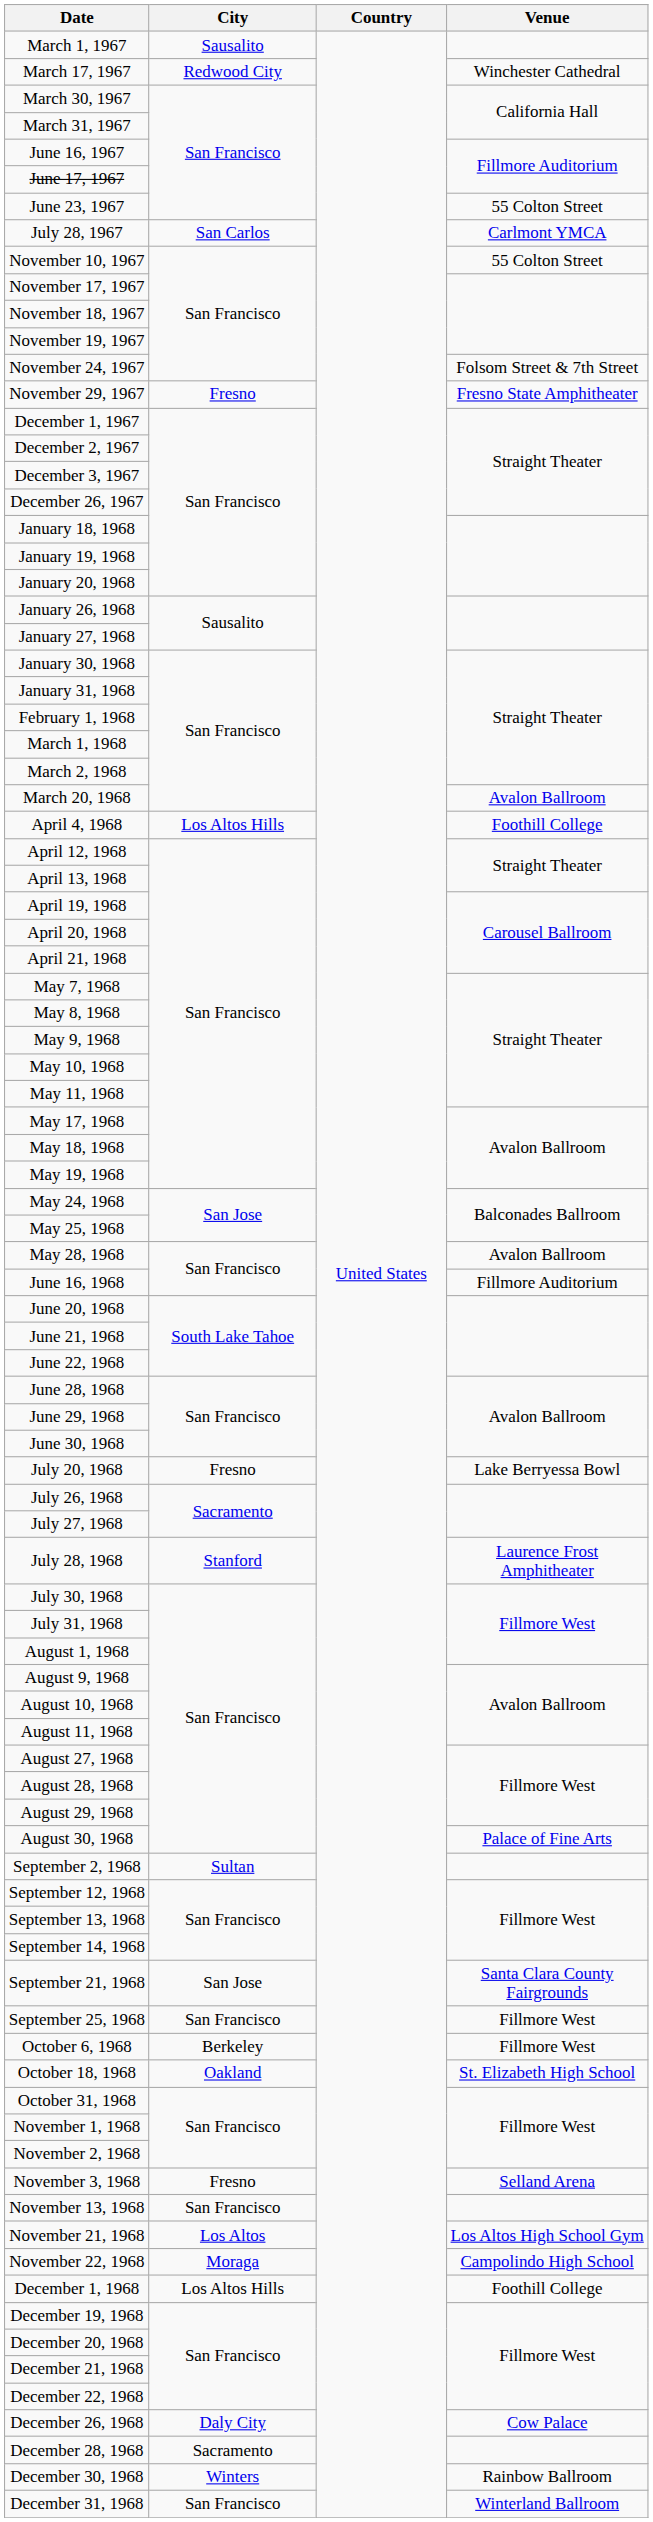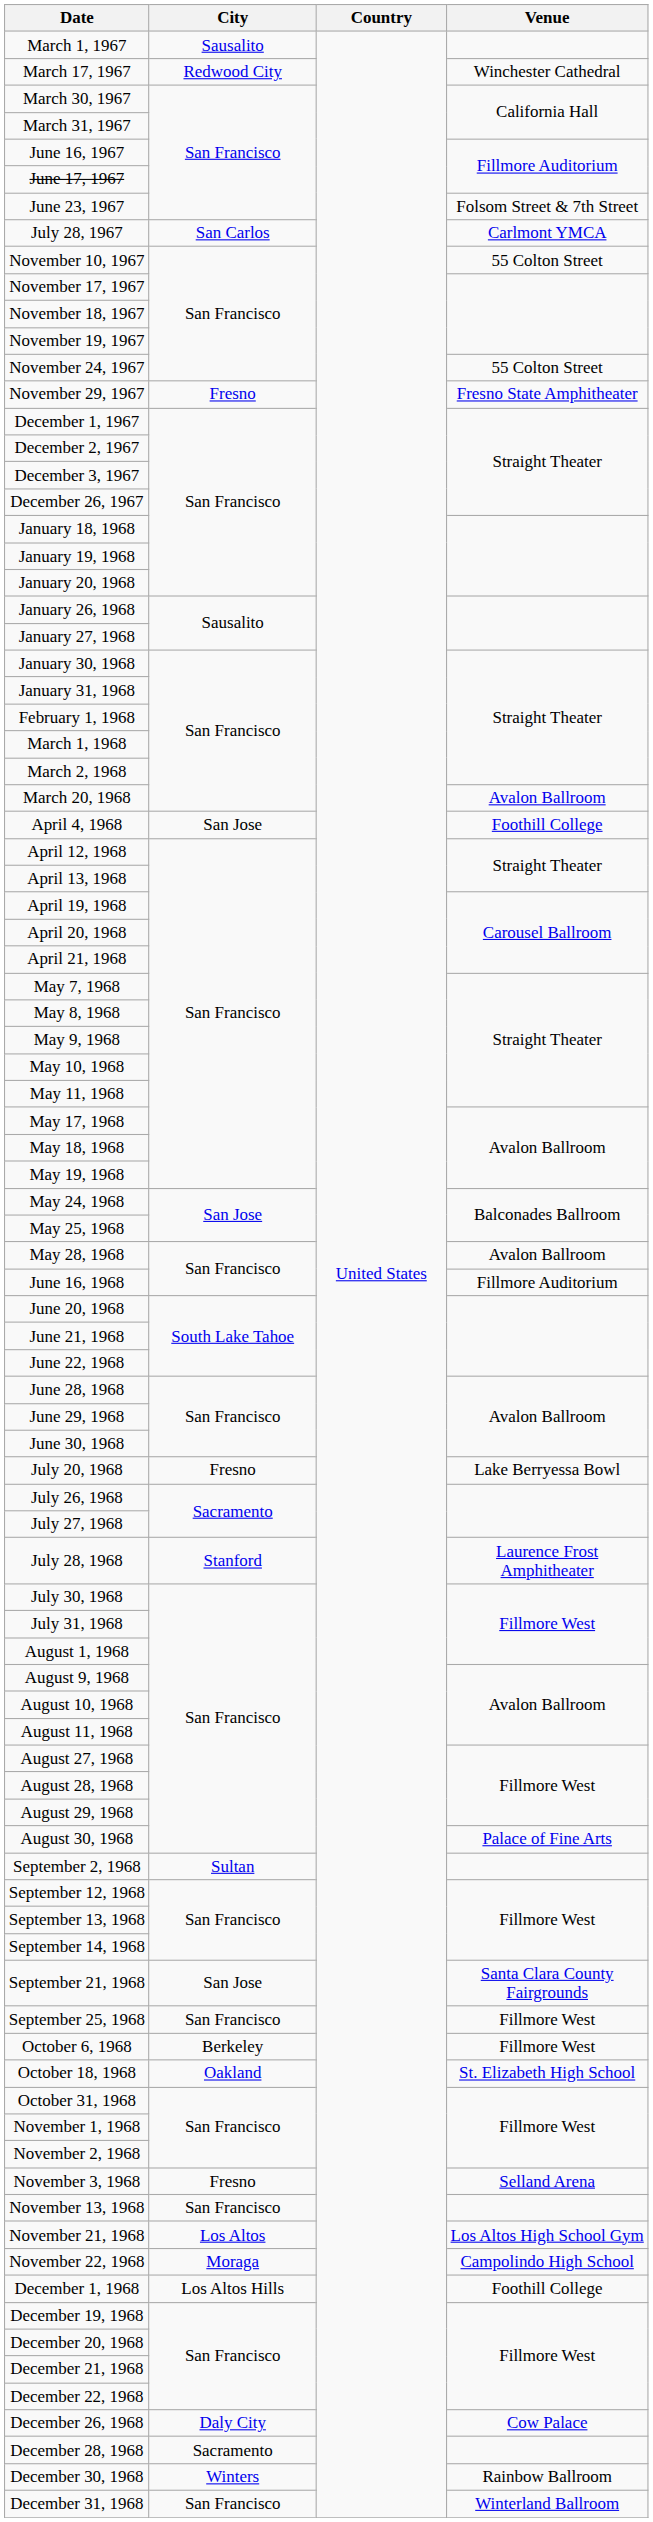 <table class="wikitable sortable plainrowheaders" style="text-align:center;">
 <tr>
 <th scope="col" style="width:11em;">Date</th>
 <th scope="col" style="width:13em;">City</th>
 <th scope="col" style="width:10em;">Country</th>
 <th scope="col" style="width:16em;">Venue</th>
 </tr>
 <tr>
 <td>March 1, 1967</td>
 <td><a href='#'>Sausalito</a></td>
 <td rowspan="91"><a href='#'>United States</a></td>
 <td></td>
 </tr>
 <tr>
 <td>March 17, 1967</td>
 <td><a href='#'>Redwood City</a></td>
 <td>Winchester Cathedral</td>
 </tr>
 <tr>
 <td>March 30, 1967</td>
 <td rowspan="5"><a href='#'>San Francisco</a></td>
 <td rowspan="2">California Hall</td>
 </tr>
 <tr>
 <td>March 31, 1967</td>
 </tr>
 <tr>
 <td>June 16, 1967</td>
 <td rowspan="2"><a href='#'>Fillmore Auditorium</a></td>
 </tr>
 <tr>
 <td><s>June 17, 1967</s></td>
 </tr>
 <tr>
 <td>June 23, 1967</td>
-<td>55 Colton Street</td>
+<td>Folsom Street & 7th Street</td>
 </tr>
 <tr>
 <td>July 28, 1967</td>
 <td><a href='#'>San Carlos</a></td>
 <td><a href='#'>Carlmont YMCA</a></td>
 </tr>
 <tr>
 <td>November 10, 1967</td>
 <td rowspan="5">San Francisco</td>
 <td>55 Colton Street</td>
 </tr>
 <tr>
 <td>November 17, 1967</td>
 <td rowspan="3"></td>
 </tr>
 <tr>
 <td>November 18, 1967</td>
 </tr>
 <tr>
 <td>November 19, 1967</td>
 </tr>
 <tr>
 <td>November 24, 1967</td>
-<td>Folsom Street & 7th Street</td>
+<td>55 Colton Street</td>
 </tr>
 <tr>
 <td>November 29, 1967</td>
 <td><a href='#'>Fresno</a></td>
 <td><a href='#'>Fresno State Amphitheater</a></td>
 </tr>
 <tr>
 <td>December 1, 1967</td>
 <td rowspan="7">San Francisco</td>
 <td rowspan="4">Straight Theater</td>
 </tr>
 <tr>
 <td>December 2, 1967</td>
 </tr>
 <tr>
 <td>December 3, 1967</td>
 </tr>
 <tr>
 <td>December 26, 1967</td>
 </tr>
 <tr>
 <td>January 18, 1968</td>
 <td rowspan="3"></td>
 </tr>
 <tr>
 <td>January 19, 1968</td>
 </tr>
 <tr>
 <td>January 20, 1968</td>
 </tr>
 <tr>
 <td>January 26, 1968</td>
 <td rowspan="2">Sausalito</td>
 <td rowspan="2"></td>
 </tr>
 <tr>
 <td>January 27, 1968</td>
 </tr>
 <tr>
 <td>January 30, 1968</td>
 <td rowspan="6">San Francisco</td>
 <td rowspan="5">Straight Theater</td>
 </tr>
 <tr>
 <td>January 31, 1968</td>
 </tr>
 <tr>
 <td>February 1, 1968</td>
 </tr>
 <tr>
 <td>March 1, 1968</td>
 </tr>
 <tr>
 <td>March 2, 1968</td>
 </tr>
 <tr>
 <td>March 20, 1968</td>
 <td><a href='#'>Avalon Ballroom</a></td>
 </tr>
 <tr>
 <td>April 4, 1968</td>
-<td><a href='#'>Los Altos Hills</a></td>
+<td>San Jose</td>
 <td><a href='#'>Foothill College</a></td>
 </tr>
 <tr>
 <td>April 12, 1968</td>
 <td rowspan="13">San Francisco</td>
 <td rowspan="2">Straight Theater</td>
 </tr>
 <tr>
 <td>April 13, 1968</td>
 </tr>
 <tr>
 <td>April 19, 1968</td>
 <td rowspan="3"><a href='#'>Carousel Ballroom</a></td>
 </tr>
 <tr>
 <td>April 20, 1968</td>
 </tr>
 <tr>
 <td>April 21, 1968</td>
 </tr>
 <tr>
 <td>May 7, 1968</td>
 <td rowspan="5">Straight Theater</td>
 </tr>
 <tr>
 <td>May 8, 1968</td>
 </tr>
 <tr>
 <td>May 9, 1968</td>
 </tr>
 <tr>
 <td>May 10, 1968</td>
 </tr>
 <tr>
 <td>May 11, 1968</td>
 </tr>
 <tr>
 <td>May 17, 1968</td>
 <td rowspan="3">Avalon Ballroom</td>
 </tr>
 <tr>
 <td>May 18, 1968</td>
 </tr>
 <tr>
 <td>May 19, 1968</td>
 </tr>
 <tr>
 <td>May 24, 1968</td>
 <td rowspan="2"><a href='#'>San Jose</a></td>
 <td rowspan="2">Balconades Ballroom</td>
 </tr>
 <tr>
 <td>May 25, 1968</td>
 </tr>
 <tr>
 <td>May 28, 1968</td>
 <td rowspan="2">San Francisco</td>
 <td>Avalon Ballroom</td>
 </tr>
 <tr>
 <td>June 16, 1968</td>
 <td>Fillmore Auditorium</td>
 </tr>
 <tr>
 <td>June 20, 1968</td>
 <td rowspan="3"><a href='#'>South Lake Tahoe</a></td>
 <td rowspan="3"></td>
 </tr>
 <tr>
 <td>June 21, 1968</td>
 </tr>
 <tr>
 <td>June 22, 1968</td>
 </tr>
 <tr>
 <td>June 28, 1968</td>
 <td rowspan="3">San Francisco</td>
 <td rowspan="3">Avalon Ballroom</td>
 </tr>
 <tr>
 <td>June 29, 1968</td>
 </tr>
 <tr>
 <td>June 30, 1968</td>
 </tr>
 <tr>
 <td>July 20, 1968</td>
 <td>Fresno</td>
 <td>Lake Berryessa Bowl</td>
 </tr>
 <tr>
 <td>July 26, 1968</td>
 <td rowspan="2"><a href='#'>Sacramento</a></td>
 <td rowspan="2"></td>
 </tr>
 <tr>
 <td>July 27, 1968</td>
 </tr>
 <tr>
 <td>July 28, 1968</td>
 <td><a href='#'>Stanford</a></td>
 <td><a href='#'>Laurence Frost Amphitheater</a></td>
 </tr>
 <tr>
 <td>July 30, 1968</td>
 <td rowspan="10">San Francisco</td>
 <td rowspan="3"><a href='#'>Fillmore West</a></td>
 </tr>
 <tr>
 <td>July 31, 1968</td>
 </tr>
 <tr>
 <td>August 1, 1968</td>
 </tr>
 <tr>
 <td>August 9, 1968</td>
 <td rowspan="3">Avalon Ballroom</td>
 </tr>
 <tr>
 <td>August 10, 1968</td>
 </tr>
 <tr>
 <td>August 11, 1968</td>
 </tr>
 <tr>
 <td>August 27, 1968</td>
 <td rowspan="3">Fillmore West</td>
 </tr>
 <tr>
 <td>August 28, 1968</td>
 </tr>
 <tr>
 <td>August 29, 1968</td>
 </tr>
 <tr>
 <td>August 30, 1968</td>
 <td><a href='#'>Palace of Fine Arts</a></td>
 </tr>
 <tr>
 <td>September 2, 1968</td>
 <td><a href='#'>Sultan</a></td>
 <td></td>
 </tr>
 <tr>
 <td>September 12, 1968</td>
 <td rowspan="3">San Francisco</td>
 <td rowspan="3">Fillmore West</td>
 </tr>
 <tr>
 <td>September 13, 1968</td>
 </tr>
 <tr>
 <td>September 14, 1968</td>
 </tr>
 <tr>
 <td>September 21, 1968</td>
 <td>San Jose</td>
 <td><a href='#'>Santa Clara County Fairgrounds</a></td>
 </tr>
 <tr>
 <td>September 25, 1968</td>
 <td>San Francisco</td>
 <td>Fillmore West</td>
 </tr>
 <tr>
 <td>October 6, 1968</td>
 <td>Berkeley</td>
 <td>Fillmore West</td>
 </tr>
 <tr>
 <td>October 18, 1968</td>
 <td><a href='#'>Oakland</a></td>
 <td><a href='#'>St. Elizabeth High School</a></td>
 </tr>
 <tr>
 <td>October 31, 1968</td>
 <td rowspan="3">San Francisco</td>
 <td rowspan="3">Fillmore West</td>
 </tr>
 <tr>
 <td>November 1, 1968</td>
 </tr>
 <tr>
 <td>November 2, 1968</td>
 </tr>
 <tr>
 <td>November 3, 1968</td>
 <td>Fresno</td>
 <td><a href='#'>Selland Arena</a></td>
 </tr>
 <tr>
 <td>November 13, 1968</td>
 <td>San Francisco</td>
 <td></td>
 </tr>
 <tr>
 <td>November 21, 1968</td>
 <td><a href='#'>Los Altos</a></td>
 <td><a href='#'>Los Altos High School Gym</a></td>
 </tr>
 <tr>
 <td>November 22, 1968</td>
 <td><a href='#'>Moraga</a></td>
 <td><a href='#'>Campolindo High School</a></td>
 </tr>
 <tr>
 <td>December 1, 1968</td>
 <td>Los Altos Hills</td>
 <td>Foothill College</td>
 </tr>
 <tr>
 <td>December 19, 1968</td>
 <td rowspan="4">San Francisco</td>
 <td rowspan="4">Fillmore West</td>
 </tr>
 <tr>
 <td>December 20, 1968</td>
 </tr>
 <tr>
 <td>December 21, 1968</td>
 </tr>
 <tr>
 <td>December 22, 1968</td>
 </tr>
 <tr>
 <td>December 26, 1968</td>
 <td><a href='#'>Daly City</a></td>
 <td><a href='#'>Cow Palace</a></td>
 </tr>
 <tr>
 <td>December 28, 1968</td>
 <td>Sacramento</td>
 <td></td>
 </tr>
 <tr>
 <td>December 30, 1968</td>
 <td><a href='#'>Winters</a></td>
 <td>Rainbow Ballroom</td>
 </tr>
 <tr>
 <td>December 31, 1968</td>
 <td>San Francisco</td>
 <td><a href='#'>Winterland Ballroom</a></td>
 </tr>
 </table>
